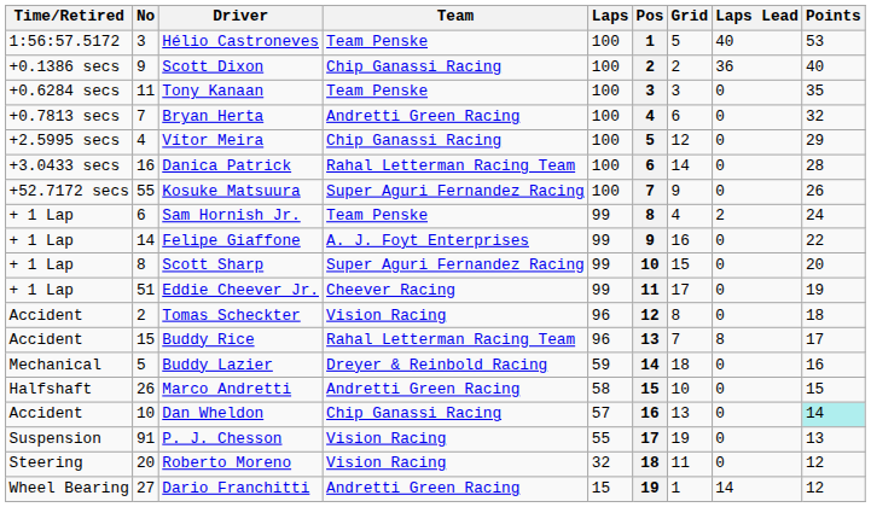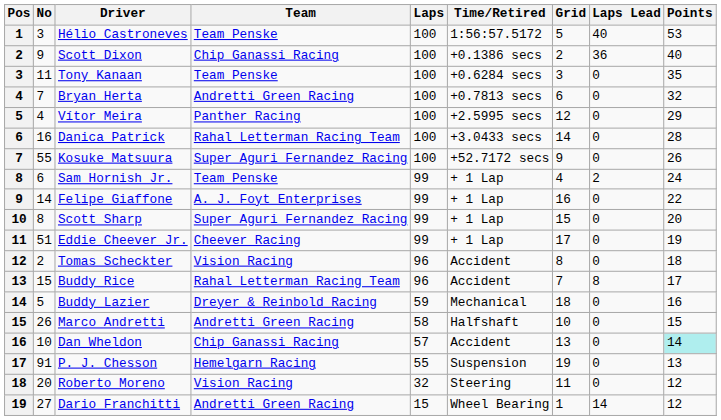 <table class="wikitable" style="font-size:95%;">
 <tr>
-<th>Time/Retired</th>
+<th>Pos</th>
 <th>No</th>
 <th>Driver</th>
 <th>Team</th>
 <th>Laps</th>
-<th>Pos</th>
+<th>Time/Retired</th>
 <th>Grid</th>
 <th>Laps Lead</th>
 <th>Points</th>
 </tr>
 <tr>
-<td>1:56:57.5172</td>
+<th>1</th>
 <td>3</td>
 <td> <a href='#'>Hélio Castroneves</a></td>
 <td><a href='#'>Team Penske</a></td>
 <td>100</td>
-<th>1</th>
+<td>1:56:57.5172</td>
 <td>5</td>
 <td>40</td>
 <td>53</td>
 </tr>
 <tr>
-<td>+0.1386 secs</td>
+<th>2</th>
 <td>9</td>
 <td> <a href='#'>Scott Dixon</a></td>
 <td><a href='#'>Chip Ganassi Racing</a></td>
 <td>100</td>
-<th>2</th>
+<td>+0.1386 secs</td>
 <td>2</td>
 <td>36</td>
 <td>40</td>
 </tr>
 <tr>
-<td>+0.6284 secs</td>
+<th>3</th>
 <td>11</td>
 <td> <a href='#'>Tony Kanaan</a></td>
 <td><a href='#'>Team Penske</a></td>
 <td>100</td>
-<th>3</th>
+<td>+0.6284 secs</td>
 <td>3</td>
 <td>0</td>
 <td>35</td>
 </tr>
 <tr>
-<td>+0.7813 secs</td>
+<th>4</th>
 <td>7</td>
 <td> <a href='#'>Bryan Herta</a></td>
 <td><a href='#'>Andretti Green Racing</a></td>
 <td>100</td>
-<th>4</th>
+<td>+0.7813 secs</td>
 <td>6</td>
 <td>0</td>
 <td>32</td>
 </tr>
 <tr>
-<td>+2.5995 secs</td>
+<th>5</th>
 <td>4</td>
 <td> <a href='#'>Vítor Meira</a></td>
-<td><a href='#'>Chip Ganassi Racing</a></td>
+<td><a href='#'>Panther Racing</a></td>
 <td>100</td>
-<th>5</th>
+<td>+2.5995 secs</td>
 <td>12</td>
 <td>0</td>
 <td>29</td>
 </tr>
 <tr>
-<td>+3.0433 secs</td>
+<th>6</th>
 <td>16</td>
 <td> <a href='#'>Danica Patrick</a></td>
 <td><a href='#'>Rahal Letterman Racing Team</a></td>
 <td>100</td>
-<th>6</th>
+<td>+3.0433 secs</td>
 <td>14</td>
 <td>0</td>
 <td>28</td>
 </tr>
 <tr>
-<td>+52.7172 secs</td>
+<th>7</th>
 <td>55</td>
 <td> <a href='#'>Kosuke Matsuura</a></td>
 <td><a href='#'>Super Aguri Fernandez Racing</a></td>
 <td>100</td>
-<th>7</th>
+<td>+52.7172 secs</td>
 <td>9</td>
 <td>0</td>
 <td>26</td>
 </tr>
 <tr>
-<td>+ 1 Lap</td>
+<th>8</th>
 <td>6</td>
 <td> <a href='#'>Sam Hornish Jr.</a></td>
 <td><a href='#'>Team Penske</a></td>
 <td>99</td>
-<th>8</th>
+<td>+ 1 Lap</td>
 <td>4</td>
 <td>2</td>
 <td>24</td>
 </tr>
 <tr>
-<td>+ 1 Lap</td>
+<th>9</th>
 <td>14</td>
 <td> <a href='#'>Felipe Giaffone</a></td>
 <td><a href='#'>A. J. Foyt Enterprises</a></td>
 <td>99</td>
-<th>9</th>
+<td>+ 1 Lap</td>
 <td>16</td>
 <td>0</td>
 <td>22</td>
 </tr>
 <tr>
-<td>+ 1 Lap</td>
+<th>10</th>
 <td>8</td>
 <td> <a href='#'>Scott Sharp</a></td>
 <td><a href='#'>Super Aguri Fernandez Racing</a></td>
 <td>99</td>
-<th>10</th>
+<td>+ 1 Lap</td>
 <td>15</td>
 <td>0</td>
 <td>20</td>
 </tr>
 <tr>
-<td>+ 1 Lap</td>
+<th>11</th>
 <td>51</td>
 <td> <a href='#'>Eddie Cheever Jr.</a></td>
 <td><a href='#'>Cheever Racing</a></td>
 <td>99</td>
-<th>11</th>
+<td>+ 1 Lap</td>
 <td>17</td>
 <td>0</td>
 <td>19</td>
 </tr>
 <tr>
-<td>Accident</td>
+<th>12</th>
 <td>2</td>
 <td> <a href='#'>Tomas Scheckter</a></td>
 <td><a href='#'>Vision Racing</a></td>
 <td>96</td>
-<th>12</th>
+<td>Accident</td>
 <td>8</td>
 <td>0</td>
 <td>18</td>
 </tr>
 <tr>
-<td>Accident</td>
+<th>13</th>
 <td>15</td>
 <td> <a href='#'>Buddy Rice</a></td>
 <td><a href='#'>Rahal Letterman Racing Team</a></td>
 <td>96</td>
-<th>13</th>
+<td>Accident</td>
 <td>7</td>
 <td>8</td>
 <td>17</td>
 </tr>
 <tr>
-<td>Mechanical</td>
+<th>14</th>
 <td>5</td>
 <td> <a href='#'>Buddy Lazier</a></td>
 <td><a href='#'>Dreyer & Reinbold Racing</a></td>
 <td>59</td>
-<th>14</th>
+<td>Mechanical</td>
 <td>18</td>
 <td>0</td>
 <td>16</td>
 </tr>
 <tr>
-<td>Halfshaft</td>
+<th>15</th>
 <td>26</td>
 <td> <a href='#'>Marco Andretti</a></td>
 <td><a href='#'>Andretti Green Racing</a></td>
 <td>58</td>
-<th>15</th>
+<td>Halfshaft</td>
 <td>10</td>
 <td>0</td>
 <td>15</td>
 </tr>
 <tr>
-<td>Accident</td>
+<th>16</th>
 <td>10</td>
 <td> <a href='#'>Dan Wheldon</a></td>
 <td><a href='#'>Chip Ganassi Racing</a></td>
 <td>57</td>
-<th>16</th>
+<td>Accident</td>
 <td>13</td>
 <td>0</td>
 <td style="background: paleturquoise;">14</td>
 </tr>
 <tr>
-<td>Suspension</td>
+<th>17</th>
 <td>91</td>
 <td> <a href='#'>P. J. Chesson</a></td>
-<td><a href='#'>Vision Racing</a></td>
+<td><a href='#'>Hemelgarn Racing</a></td>
 <td>55</td>
-<th>17</th>
+<td>Suspension</td>
 <td>19</td>
 <td>0</td>
 <td>13</td>
 </tr>
 <tr>
-<td>Steering</td>
+<th>18</th>
 <td>20</td>
 <td> <a href='#'>Roberto Moreno</a></td>
 <td><a href='#'>Vision Racing</a></td>
 <td>32</td>
-<th>18</th>
+<td>Steering</td>
 <td>11</td>
 <td>0</td>
 <td>12</td>
 </tr>
 <tr>
-<td>Wheel Bearing</td>
+<th>19</th>
 <td>27</td>
 <td> <a href='#'>Dario Franchitti</a></td>
 <td><a href='#'>Andretti Green Racing</a></td>
 <td>15</td>
-<th>19</th>
+<td>Wheel Bearing</td>
 <td>1</td>
 <td>14</td>
 <td>12</td>
 </tr>
 </table>
